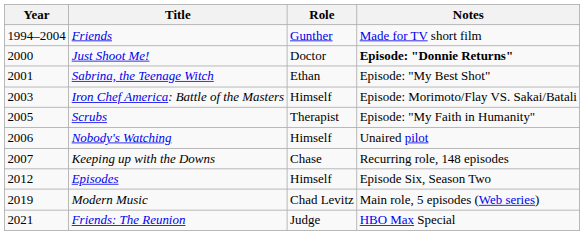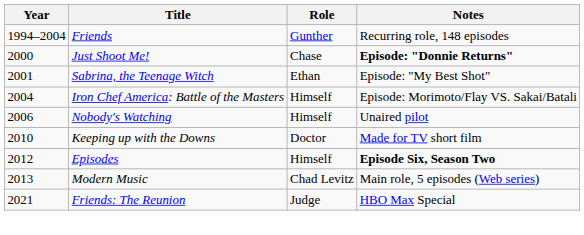 <table class="wikitable sortable">
 <tr>
 <th>Year</th>
 <th>Title</th>
 <th>Role</th>
 <th class="unsortable">Notes</th>
 </tr>
 <tr>
 <td>1994–2004</td>
 <td><em><a href='#'>Friends</a></em></td>
 <td><a href='#'>Gunther</a></td>
-<td><a href='#'>Made for TV</a> short film</td>
+<td>Recurring role, 148 episodes</td>
 </tr>
 <tr>
 <td>2000</td>
 <td><em><a href='#'>Just Shoot Me!</a></em></td>
-<td>Doctor</td>
+<td>Chase</td>
 <td><strong>Episode: "Donnie Returns"</strong></td>
 </tr>
 <tr>
 <td>2001</td>
 <td><em><a href='#'>Sabrina, the Teenage Witch</a></em></td>
 <td>Ethan</td>
 <td>Episode: "My Best Shot"</td>
 </tr>
 <tr>
-<td>2003</td>
+<td>2004</td>
 <td><em><a href='#'>Iron Chef America</a>: Battle of the Masters</em></td>
 <td>Himself</td>
 <td>Episode: Morimoto/Flay VS. Sakai/Batali</td>
-</tr>
-<tr>
-<td>2005</td>
-<td><em><a href='#'>Scrubs</a></em></td>
-<td>Therapist</td>
-<td>Episode: "My Faith in Humanity"</td>
 </tr>
 <tr>
 <td>2006</td>
 <td><em><a href='#'>Nobody's Watching</a></em></td>
 <td>Himself</td>
 <td>Unaired <a href='#'>pilot</a></td>
 </tr>
 <tr>
-<td>2007</td>
+<td>2010</td>
 <td><em>Keeping up with the Downs</em></td>
-<td>Chase</td>
-<td>Recurring role, 148 episodes</td>
+<td>Doctor</td>
+<td><a href='#'>Made for TV</a> short film</td>
 </tr>
 <tr>
 <td>2012</td>
 <td><em><a href='#'>Episodes</a></em></td>
 <td>Himself</td>
-<td>Episode Six, Season Two</td>
+<td><strong>Episode Six, Season Two</strong></td>
 </tr>
 <tr>
-<td>2019</td>
+<td>2013</td>
 <td><em>Modern Music</em></td>
 <td>Chad Levitz</td>
 <td>Main role, 5 episodes (<a href='#'>Web series</a>)</td>
 </tr>
 <tr>
 <td>2021</td>
 <td><em><a href='#'>Friends: The Reunion</a></em></td>
 <td>Judge</td>
 <td><a href='#'>HBO Max</a> Special</td>
 </tr>
 </table>
